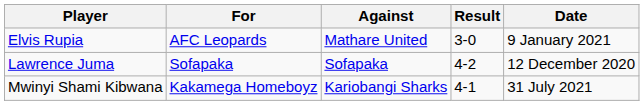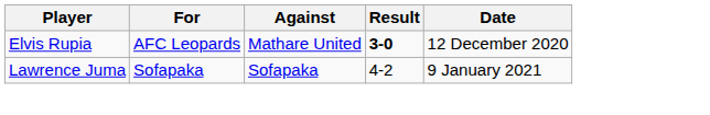 <table class="wikitable">
 <tr>
 <th>Player</th>
 <th>For</th>
 <th>Against</th>
 <th>Result</th>
 <th>Date</th>
 </tr>
 <tr>
 <td> <a href='#'>Elvis Rupia</a></td>
 <td><a href='#'>AFC Leopards</a></td>
 <td><a href='#'>Mathare United</a></td>
-<td>3-0</td>
-<td>9 January 2021</td>
+<td><strong>3-0</strong></td>
+<td>12 December 2020</td>
 </tr>
 <tr>
 <td> <a href='#'>Lawrence Juma</a></td>
 <td><a href='#'>Sofapaka</a></td>
 <td><a href='#'>Sofapaka</a></td>
 <td>4-2</td>
-<td>12 December 2020</td>
-</tr>
-<tr>
-<td> Mwinyi Shami Kibwana</td>
-<td><a href='#'>Kakamega Homeboyz</a></td>
-<td><a href='#'>Kariobangi Sharks</a></td>
-<td>4-1</td>
-<td>31 July 2021</td>
+<td>9 January 2021</td>
 </tr>
 </table>
